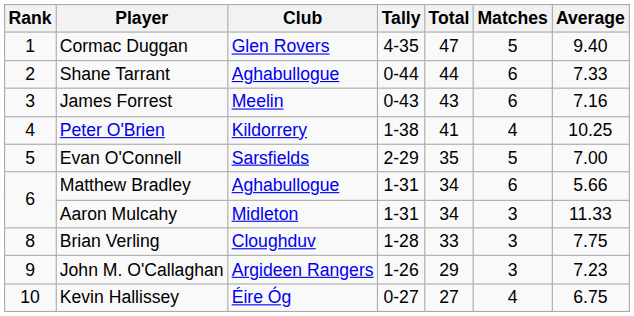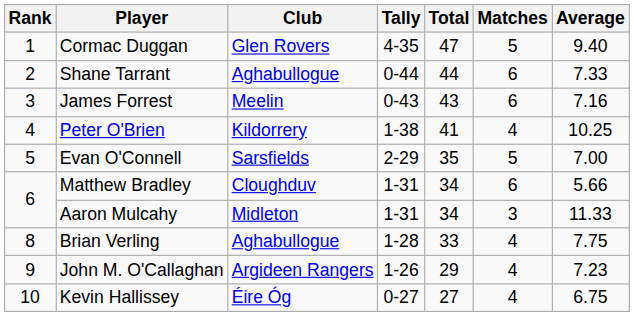 <table class="wikitable">
 <tr>
 <th>Rank</th>
 <th>Player</th>
 <th>Club</th>
 <th>Tally</th>
 <th>Total</th>
 <th>Matches</th>
 <th>Average</th>
 </tr>
 <tr>
 <td rowspan="1" style="text-align:center;">1</td>
 <td>Cormac Duggan</td>
 <td><a href='#'>Glen Rovers</a></td>
 <td align=center>4-35</td>
 <td align=center>47</td>
 <td align=center>5</td>
 <td align=center>9.40</td>
 </tr>
 <tr>
 <td rowspan="1" style="text-align:center;">2</td>
 <td>Shane Tarrant</td>
 <td><a href='#'>Aghabullogue</a></td>
 <td align=center>0-44</td>
 <td align=center>44</td>
 <td align=center>6</td>
 <td align=center>7.33</td>
 </tr>
 <tr>
 <td rowspan="1" style="text-align:center;">3</td>
 <td>James Forrest</td>
 <td><a href='#'>Meelin</a></td>
 <td align=center>0-43</td>
 <td align=center>43</td>
 <td align=center>6</td>
 <td align=center>7.16</td>
 </tr>
 <tr>
 <td rowspan="1" style="text-align:center;">4</td>
 <td><a href='#'>Peter O'Brien</a></td>
 <td><a href='#'>Kildorrery</a></td>
 <td align=center>1-38</td>
 <td align=center>41</td>
 <td align=center>4</td>
 <td align=center>10.25</td>
 </tr>
 <tr>
 <td rowspan="1" style="text-align:center;">5</td>
 <td>Evan O'Connell</td>
 <td><a href='#'>Sarsfields</a></td>
 <td align=center>2-29</td>
 <td align=center>35</td>
 <td align=center>5</td>
 <td align=center>7.00</td>
 </tr>
 <tr>
 <td rowspan="2" style="text-align:center;">6</td>
 <td>Matthew Bradley</td>
-<td><a href='#'>Aghabullogue</a></td>
+<td><a href='#'>Cloughduv</a></td>
 <td align=center>1-31</td>
 <td align=center>34</td>
 <td align=center>6</td>
 <td align=center>5.66</td>
 </tr>
 <tr>
 <td>Aaron Mulcahy</td>
 <td><a href='#'>Midleton</a></td>
 <td align=center>1-31</td>
 <td align=center>34</td>
 <td align=center>3</td>
 <td align=center>11.33</td>
 </tr>
 <tr>
 <td rowspan="1" style="text-align:center;">8</td>
 <td>Brian Verling</td>
-<td><a href='#'>Cloughduv</a></td>
+<td><a href='#'>Aghabullogue</a></td>
 <td align=center>1-28</td>
 <td align=center>33</td>
-<td align=center>3</td>
+<td align=center>4</td>
 <td align=center>7.75</td>
 </tr>
 <tr>
 <td rowspan="1" style="text-align:center;">9</td>
 <td>John M. O'Callaghan</td>
 <td><a href='#'>Argideen Rangers</a></td>
 <td align=center>1-26</td>
 <td align=center>29</td>
-<td align=center>3</td>
+<td align=center>4</td>
 <td align=center>7.23</td>
 </tr>
 <tr>
 <td rowspan="1" style="text-align:center;">10</td>
 <td>Kevin Hallissey</td>
 <td><a href='#'>Éire Óg</a></td>
 <td align=center>0-27</td>
 <td align=center>27</td>
 <td align=center>4</td>
 <td align=center>6.75</td>
 </tr>
 </table>
